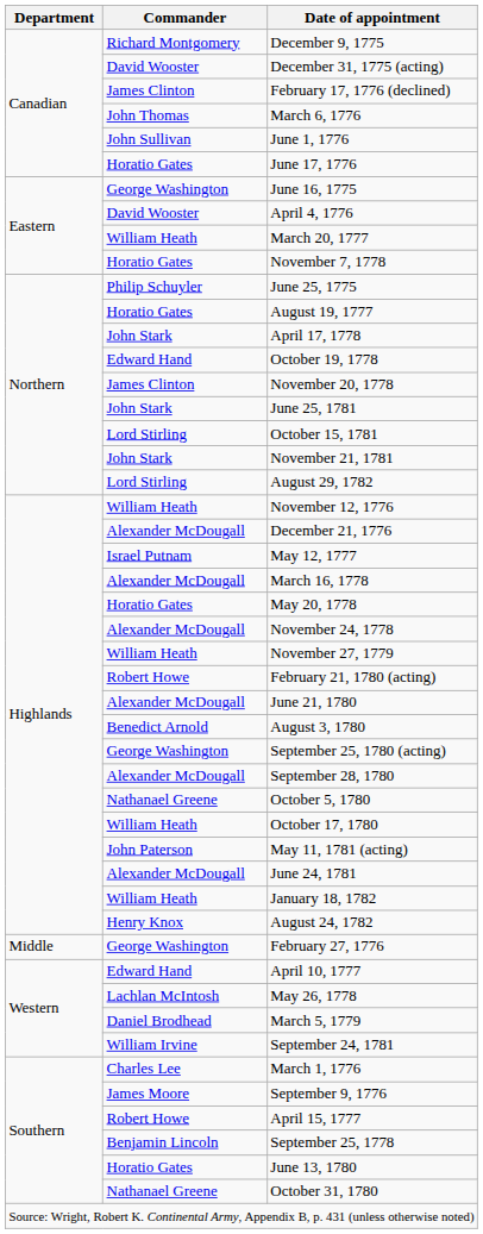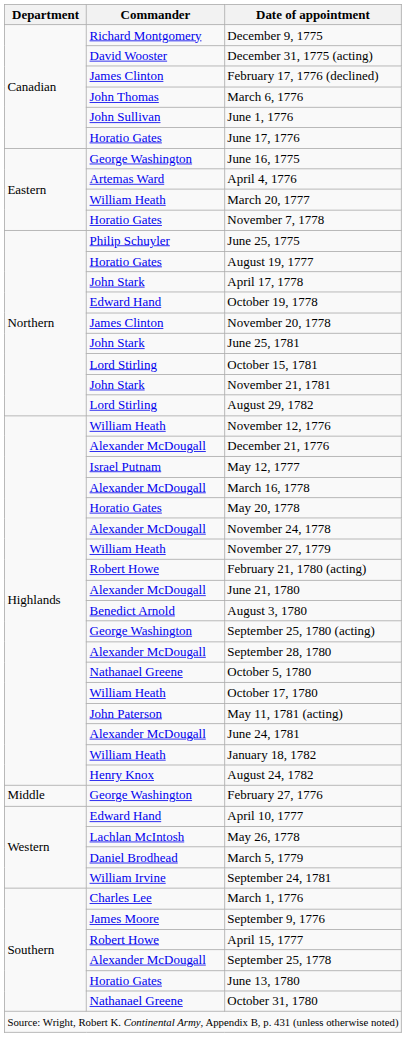 <table class="wikitable" align="center" valign="top">
 <tr>
 <th>Department</th>
 <th>Commander</th>
 <th>Date of appointment</th>
 </tr>
 <tr>
 <td rowspan=6>Canadian</td>
 <td><a href='#'>Richard Montgomery</a></td>
 <td>December 9, 1775</td>
 </tr>
 <tr>
 <td><a href='#'>David Wooster</a></td>
 <td>December 31, 1775 (acting)</td>
 </tr>
 <tr>
 <td><a href='#'>James Clinton</a></td>
 <td>February 17, 1776 (declined)</td>
 </tr>
 <tr>
 <td><a href='#'>John Thomas</a></td>
 <td>March 6, 1776</td>
 </tr>
 <tr>
 <td><a href='#'>John Sullivan</a></td>
 <td>June 1, 1776</td>
 </tr>
 <tr>
 <td><a href='#'>Horatio Gates</a></td>
 <td>June 17, 1776</td>
 </tr>
 <tr>
 <td rowspan=4>Eastern</td>
 <td><a href='#'>George Washington</a></td>
 <td>June 16, 1775</td>
 </tr>
 <tr>
-<td><a href='#'>David Wooster</a></td>
+<td><a href='#'>Artemas Ward</a></td>
 <td>April 4, 1776</td>
 </tr>
 <tr>
 <td><a href='#'>William Heath</a></td>
 <td>March 20, 1777</td>
 </tr>
 <tr>
 <td><a href='#'>Horatio Gates</a></td>
 <td>November 7, 1778</td>
 </tr>
 <tr>
 <td rowspan=9>Northern</td>
 <td><a href='#'>Philip Schuyler</a></td>
 <td>June 25, 1775</td>
 </tr>
 <tr>
 <td><a href='#'>Horatio Gates</a></td>
 <td>August 19, 1777</td>
 </tr>
 <tr>
 <td><a href='#'>John Stark</a></td>
 <td>April 17, 1778</td>
 </tr>
 <tr>
 <td><a href='#'>Edward Hand</a></td>
 <td>October 19, 1778</td>
 </tr>
 <tr>
 <td><a href='#'>James Clinton</a></td>
 <td>November 20, 1778</td>
 </tr>
 <tr>
 <td><a href='#'>John Stark</a></td>
 <td>June 25, 1781</td>
 </tr>
 <tr>
 <td><a href='#'>Lord Stirling</a></td>
 <td>October 15, 1781</td>
 </tr>
 <tr>
 <td><a href='#'>John Stark</a></td>
 <td>November 21, 1781</td>
 </tr>
 <tr>
 <td><a href='#'>Lord Stirling</a></td>
 <td>August 29, 1782</td>
 </tr>
 <tr>
 <td rowspan=18>Highlands</td>
 <td><a href='#'>William Heath</a></td>
 <td>November 12, 1776</td>
 </tr>
 <tr>
 <td><a href='#'>Alexander McDougall</a></td>
 <td>December 21, 1776</td>
 </tr>
 <tr>
 <td><a href='#'>Israel Putnam</a></td>
 <td>May 12, 1777</td>
 </tr>
 <tr>
 <td><a href='#'>Alexander McDougall</a></td>
 <td>March 16, 1778</td>
 </tr>
 <tr>
 <td><a href='#'>Horatio Gates</a></td>
 <td>May 20, 1778</td>
 </tr>
 <tr>
 <td><a href='#'>Alexander McDougall</a></td>
 <td>November 24, 1778</td>
 </tr>
 <tr>
 <td><a href='#'>William Heath</a></td>
 <td>November 27, 1779</td>
 </tr>
 <tr>
 <td><a href='#'>Robert Howe</a></td>
 <td>February 21, 1780 (acting)</td>
 </tr>
 <tr>
 <td><a href='#'>Alexander McDougall</a></td>
 <td>June 21, 1780</td>
 </tr>
 <tr>
 <td><a href='#'>Benedict Arnold</a></td>
 <td>August 3, 1780</td>
 </tr>
 <tr>
 <td><a href='#'>George Washington</a></td>
 <td>September 25, 1780 (acting)</td>
 </tr>
 <tr>
 <td><a href='#'>Alexander McDougall</a></td>
 <td>September 28, 1780</td>
 </tr>
 <tr>
 <td><a href='#'>Nathanael Greene</a></td>
 <td>October 5, 1780</td>
 </tr>
 <tr>
 <td><a href='#'>William Heath</a></td>
 <td>October 17, 1780</td>
 </tr>
 <tr>
 <td><a href='#'>John Paterson</a></td>
 <td>May 11, 1781 (acting)</td>
 </tr>
 <tr>
 <td><a href='#'>Alexander McDougall</a></td>
 <td>June 24, 1781</td>
 </tr>
 <tr>
 <td><a href='#'>William Heath</a></td>
 <td>January 18, 1782</td>
 </tr>
 <tr>
 <td><a href='#'>Henry Knox</a></td>
 <td>August 24, 1782</td>
 </tr>
 <tr>
 <td rowspan=1>Middle</td>
 <td><a href='#'>George Washington</a></td>
 <td>February 27, 1776</td>
 </tr>
 <tr>
 <td rowspan=4>Western</td>
 <td><a href='#'>Edward Hand</a></td>
 <td>April 10, 1777</td>
 </tr>
 <tr>
 <td><a href='#'>Lachlan McIntosh</a></td>
 <td>May 26, 1778</td>
 </tr>
 <tr>
 <td><a href='#'>Daniel Brodhead</a></td>
 <td>March 5, 1779</td>
 </tr>
 <tr>
 <td><a href='#'>William Irvine</a></td>
 <td>September 24, 1781</td>
 </tr>
 <tr>
 <td rowspan=6>Southern</td>
 <td><a href='#'>Charles Lee</a></td>
 <td>March 1, 1776</td>
 </tr>
 <tr>
 <td><a href='#'>James Moore</a></td>
 <td>September 9, 1776</td>
 </tr>
 <tr>
 <td><a href='#'>Robert Howe</a></td>
 <td>April 15, 1777</td>
 </tr>
 <tr>
-<td><a href='#'>Benjamin Lincoln</a></td>
+<td><a href='#'>Alexander McDougall</a></td>
 <td>September 25, 1778</td>
 </tr>
 <tr>
 <td><a href='#'>Horatio Gates</a></td>
 <td>June 13, 1780</td>
 </tr>
 <tr>
 <td><a href='#'>Nathanael Greene</a></td>
 <td>October 31, 1780</td>
 </tr>
 <tr>
 <td colspan=3><small>Source: Wright, Robert K. <em>Continental Army</em>, Appendix B, p. 431 (unless otherwise noted)</small></td>
 </tr>
 </table>
